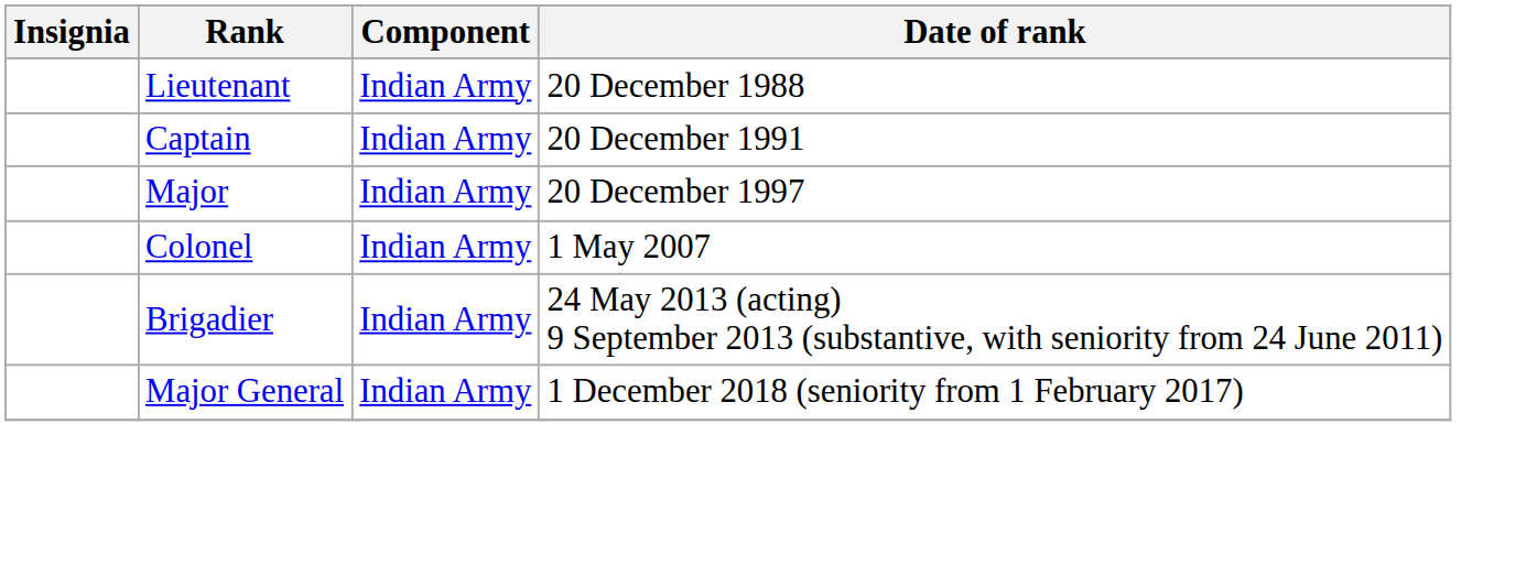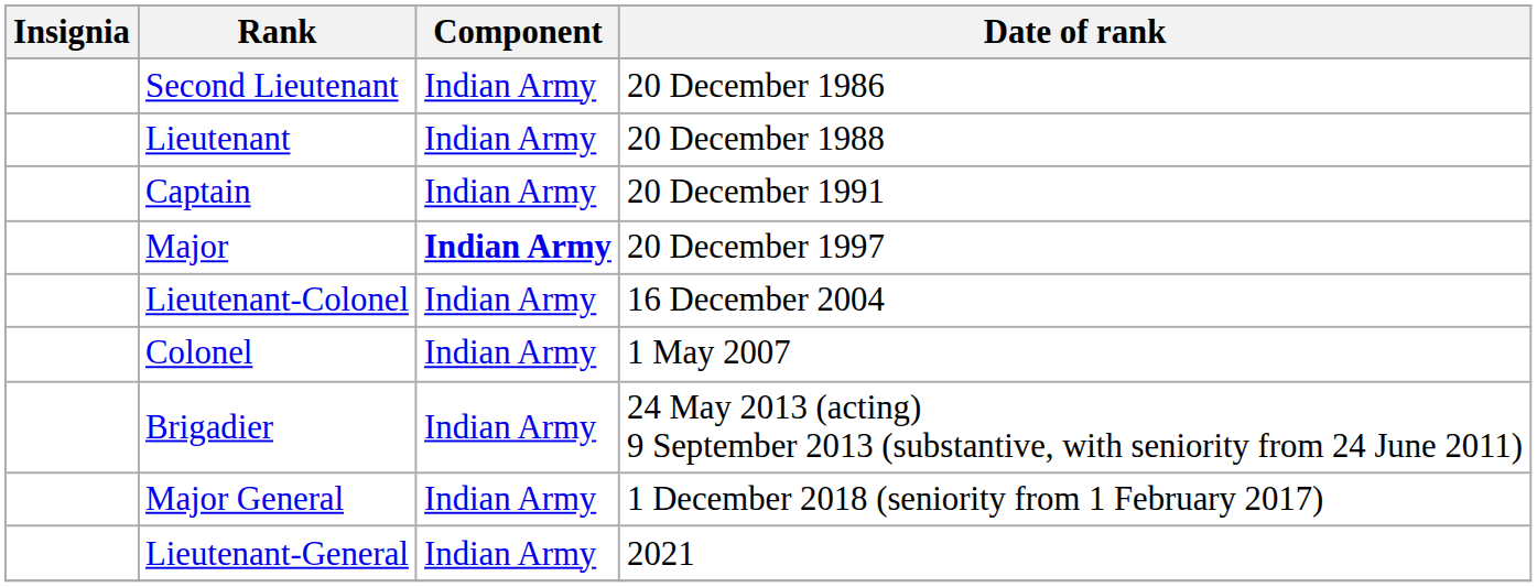 <table class="wikitable" style="background:white">
 <tr>
 <th>Insignia</th>
 <th>Rank</th>
 <th>Component</th>
 <th>Date of rank</th>
+</tr>
+<tr>
+<td align="center"></td>
+<td><a href='#'>Second Lieutenant</a></td>
+<td><a href='#'>Indian Army</a></td>
+<td>20 December 1986</td>
 </tr>
 <tr>
 <td align="center"></td>
 <td><a href='#'>Lieutenant</a></td>
 <td><a href='#'>Indian Army</a></td>
 <td>20 December 1988</td>
 </tr>
 <tr>
 <td align="center"></td>
 <td><a href='#'>Captain</a></td>
 <td><a href='#'>Indian Army</a></td>
 <td>20 December 1991</td>
 </tr>
 <tr>
 <td align="center"></td>
 <td><a href='#'>Major</a></td>
+<td><strong><a href='#'>Indian Army</a></strong></td>
+<td>20 December 1997</td>
+</tr>
+<tr>
+<td align="center"></td>
+<td><a href='#'>Lieutenant-Colonel</a></td>
 <td><a href='#'>Indian Army</a></td>
-<td>20 December 1997</td>
+<td>16 December 2004</td>
 </tr>
 <tr>
 <td align="center"></td>
 <td><a href='#'>Colonel</a></td>
 <td><a href='#'>Indian Army</a></td>
 <td>1 May 2007</td>
 </tr>
 <tr>
 <td align="center"></td>
 <td><a href='#'>Brigadier</a></td>
 <td><a href='#'>Indian Army</a></td>
 <td>24 May 2013 (acting)<br>9 September 2013 (substantive, with seniority from 24 June 2011)</td>
 </tr>
 <tr>
 <td align="center"></td>
 <td><a href='#'>Major General</a></td>
 <td><a href='#'>Indian Army</a></td>
 <td>1 December 2018 (seniority from 1 February 2017)</td>
 </tr>
 <tr>
+<td align="center"></td>
+<td><a href='#'>Lieutenant-General</a></td>
+<td><a href='#'>Indian Army</a></td>
+<td>2021</td>
+</tr>
+<tr>
 </tr>
 </table>
